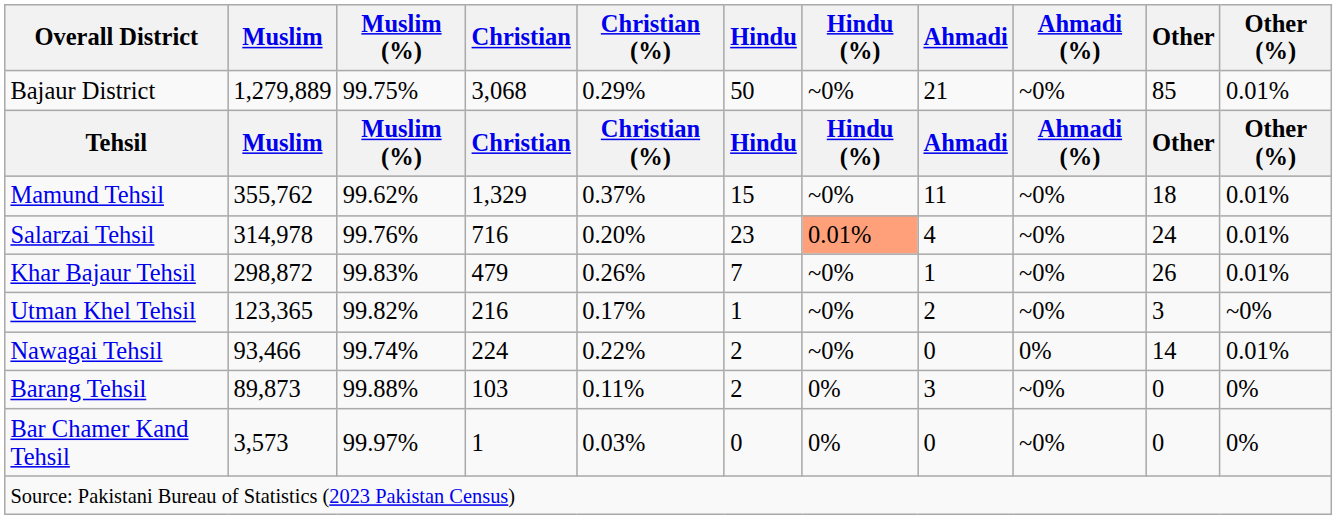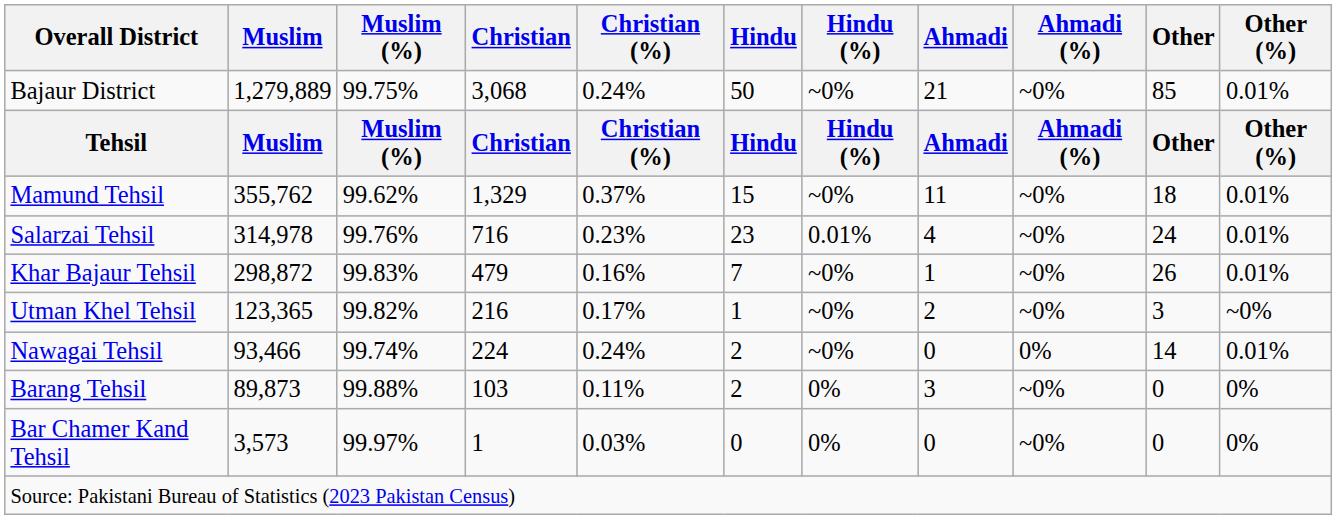 <table class="wikitable">
 <tr>
 <th>Overall District</th>
 <th><a href='#'>Muslim</a></th>
 <th><a href='#'>Muslim</a> (%)</th>
 <th><a href='#'>Christian</a></th>
 <th><a href='#'>Christian</a> (%)</th>
 <th><a href='#'>Hindu</a></th>
 <th><a href='#'>Hindu</a> (%)</th>
 <th><a href='#'>Ahmadi</a></th>
 <th><a href='#'>Ahmadi</a> (%)</th>
 <th>Other</th>
 <th>Other (%)</th>
 </tr>
 <tr>
 <td>Bajaur District</td>
 <td>1,279,889</td>
 <td>99.75%</td>
 <td>3,068</td>
-<td>0.29%</td>
+<td>0.24%</td>
 <td>50</td>
 <td>~0%</td>
 <td>21</td>
 <td>~0%</td>
 <td>85</td>
 <td>0.01%</td>
 </tr>
 <tr>
 <th>Tehsil</th>
 <th><a href='#'>Muslim</a></th>
 <th><a href='#'>Muslim</a> (%)</th>
 <th><a href='#'>Christian</a></th>
 <th><a href='#'>Christian</a> (%)</th>
 <th><a href='#'>Hindu</a></th>
 <th><a href='#'>Hindu</a> (%)</th>
 <th><a href='#'>Ahmadi</a></th>
 <th><a href='#'>Ahmadi</a> (%)</th>
 <th>Other</th>
 <th>Other (%)</th>
 </tr>
 <tr>
 <td><a href='#'>Mamund Tehsil</a></td>
 <td>355,762</td>
 <td>99.62%</td>
 <td>1,329</td>
 <td>0.37%</td>
 <td>15</td>
 <td>~0%</td>
 <td>11</td>
 <td>~0%</td>
 <td>18</td>
 <td>0.01%</td>
 </tr>
 <tr>
 <td><a href='#'>Salarzai Tehsil</a></td>
 <td>314,978</td>
 <td>99.76%</td>
 <td>716</td>
-<td>0.20%</td>
+<td>0.23%</td>
 <td>23</td>
-<td style="background: lightsalmon;">0.01%</td>
+<td>0.01%</td>
 <td>4</td>
 <td>~0%</td>
 <td>24</td>
 <td>0.01%</td>
 </tr>
 <tr>
 <td><a href='#'>Khar Bajaur Tehsil</a></td>
 <td>298,872</td>
 <td>99.83%</td>
 <td>479</td>
-<td>0.26%</td>
+<td>0.16%</td>
 <td>7</td>
 <td>~0%</td>
 <td>1</td>
 <td>~0%</td>
 <td>26</td>
 <td>0.01%</td>
 </tr>
 <tr>
 <td><a href='#'>Utman Khel Tehsil</a></td>
 <td>123,365</td>
 <td>99.82%</td>
 <td>216</td>
 <td>0.17%</td>
 <td>1</td>
 <td>~0%</td>
 <td>2</td>
 <td>~0%</td>
 <td>3</td>
 <td>~0%</td>
 </tr>
 <tr>
 <td><a href='#'>Nawagai Tehsil</a></td>
 <td>93,466</td>
 <td>99.74%</td>
 <td>224</td>
-<td>0.22%</td>
+<td>0.24%</td>
 <td>2</td>
 <td>~0%</td>
 <td>0</td>
 <td>0%</td>
 <td>14</td>
 <td>0.01%</td>
 </tr>
 <tr>
 <td><a href='#'>Barang Tehsil</a></td>
 <td>89,873</td>
 <td>99.88%</td>
 <td>103</td>
 <td>0.11%</td>
 <td>2</td>
 <td>0%</td>
 <td>3</td>
 <td>~0%</td>
 <td>0</td>
 <td>0%</td>
 </tr>
 <tr>
 <td><a href='#'>Bar Chamer Kand Tehsil</a></td>
 <td>3,573</td>
 <td>99.97%</td>
 <td>1</td>
 <td>0.03%</td>
 <td>0</td>
 <td>0%</td>
 <td>0</td>
 <td>~0%</td>
 <td>0</td>
 <td>0%</td>
 </tr>
 <tr>
 <td colspan="11"><small>Source: Pakistani Bureau of Statistics (<a href='#'>2023 Pakistan Census</a>)</small></td>
 </tr>
 </table>
